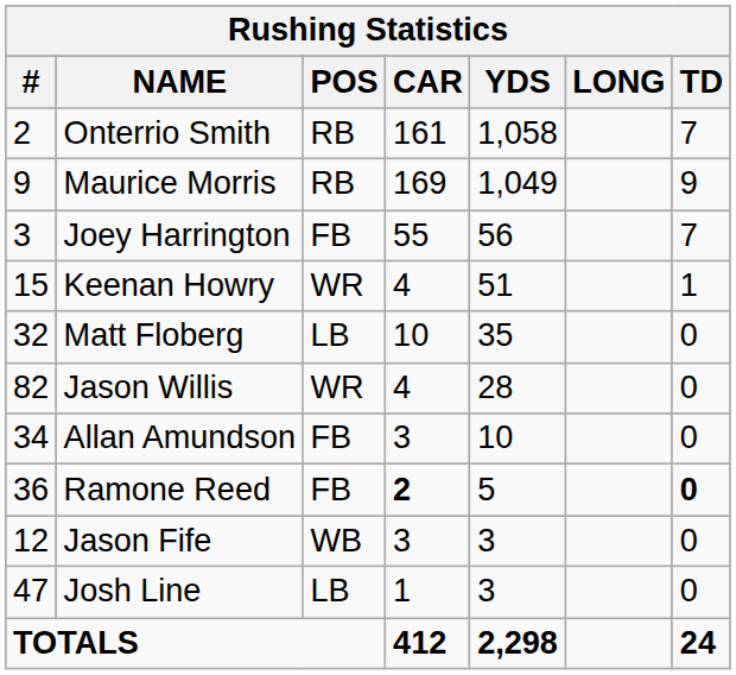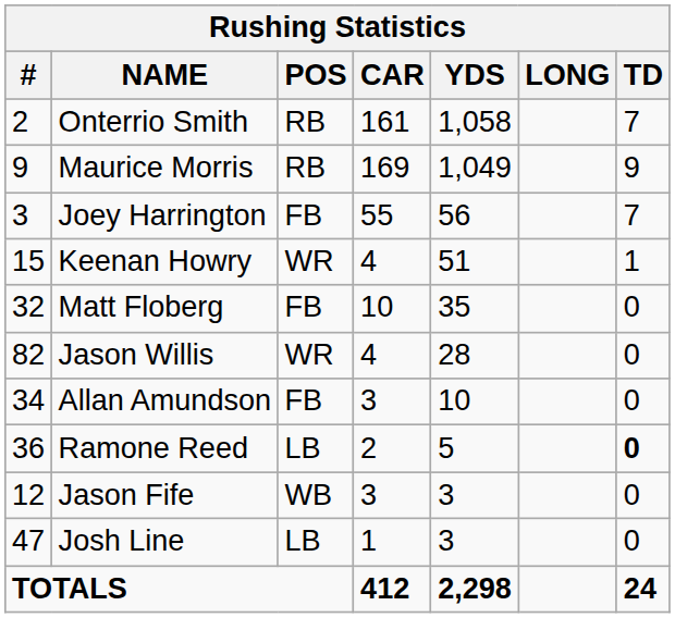 <table class="wikitable sortable collapsible collapsed">
 <tr>
 <th colspan="7">Rushing Statistics</th>
 </tr>
 <tr>
 <th>#</th>
 <th>NAME</th>
 <th>POS</th>
 <th>CAR</th>
 <th>YDS</th>
 <th>LONG</th>
 <th>TD</th>
 </tr>
 <tr>
 <td>2</td>
 <td>Onterrio Smith</td>
 <td>RB</td>
 <td>161</td>
 <td>1,058</td>
 <td> </td>
 <td>7</td>
 </tr>
 <tr>
 <td>9</td>
 <td>Maurice Morris</td>
 <td>RB</td>
 <td>169</td>
 <td>1,049</td>
 <td> </td>
 <td>9</td>
 </tr>
 <tr>
 <td>3</td>
 <td>Joey Harrington</td>
 <td>FB</td>
 <td>55</td>
 <td>56</td>
 <td> </td>
 <td>7</td>
 </tr>
 <tr>
 <td>15</td>
 <td>Keenan Howry</td>
 <td>WR</td>
 <td>4</td>
 <td>51</td>
 <td> </td>
 <td>1</td>
 </tr>
 <tr>
 <td>32</td>
 <td>Matt Floberg</td>
-<td>LB</td>
+<td>FB</td>
 <td>10</td>
 <td>35</td>
 <td> </td>
 <td>0</td>
 </tr>
 <tr>
 <td>82</td>
 <td>Jason Willis</td>
 <td>WR</td>
 <td>4</td>
 <td>28</td>
 <td> </td>
 <td>0</td>
 </tr>
 <tr>
 <td>34</td>
 <td>Allan Amundson</td>
 <td>FB</td>
 <td>3</td>
 <td>10</td>
 <td> </td>
 <td>0</td>
 </tr>
 <tr>
 <td>36</td>
 <td>Ramone Reed</td>
-<td>FB</td>
-<td><strong>2</strong></td>
+<td>LB</td>
+<td>2</td>
 <td>5</td>
 <td> </td>
 <td><strong>0</strong></td>
 </tr>
 <tr>
 <td>12</td>
 <td>Jason Fife</td>
 <td>WB</td>
 <td>3</td>
 <td>3</td>
 <td> </td>
 <td>0</td>
 </tr>
 <tr>
 <td>47</td>
 <td>Josh Line</td>
 <td>LB</td>
 <td>1</td>
 <td>3</td>
 <td> </td>
 <td>0</td>
 </tr>
 <tr>
 <td colspan=3><strong>TOTALS</strong></td>
 <td><strong>412</strong></td>
 <td><strong>2,298</strong></td>
 <td><strong> </strong></td>
 <td><strong>24</strong></td>
 </tr>
 </table>
